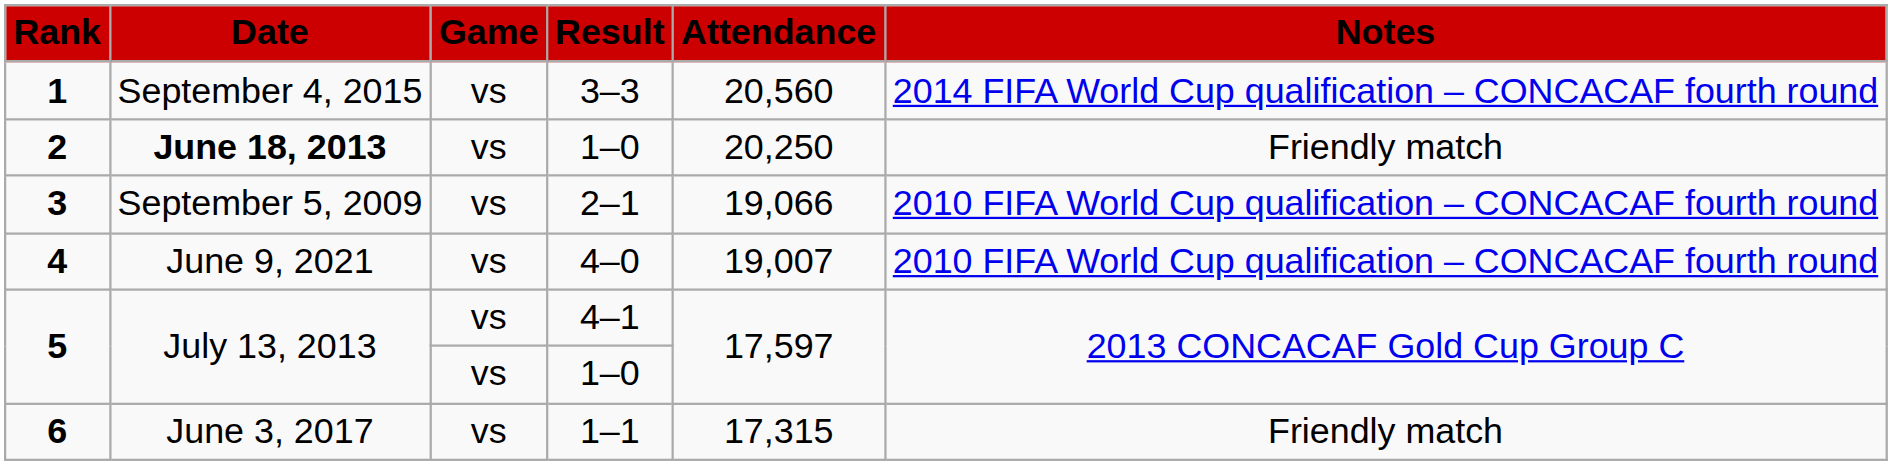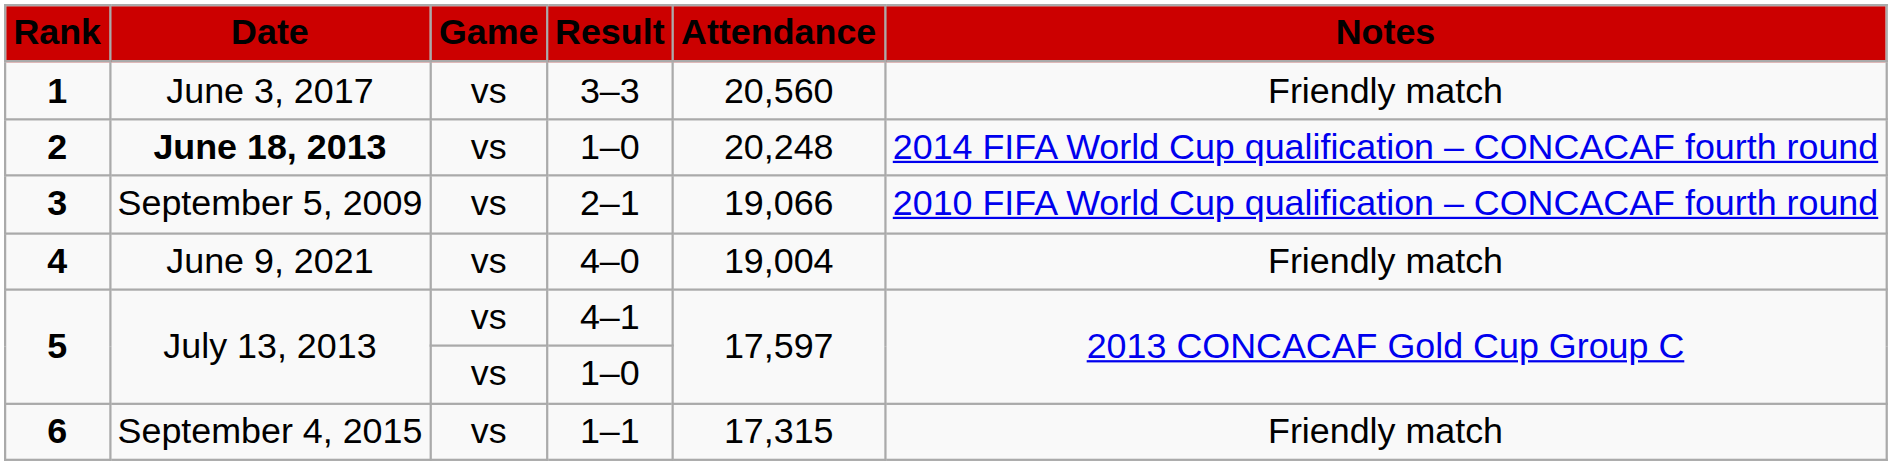 <table class="wikitable">
 <tr style="text-align:center; background:#c00;">
 <td><span><strong>Rank</strong></span></td>
 <td><span><strong>Date</strong></span></td>
 <td><span><strong>Game</strong></span></td>
 <td><span><strong>Result</strong></span></td>
 <td><span><strong>Attendance</strong></span></td>
 <td><span><strong>Notes</strong> </span></td>
 </tr>
 <tr style="text-align:center;">
 <td><strong>1</strong></td>
-<td>September 4, 2015</td>
+<td>June 3, 2017</td>
 <td> vs </td>
 <td>3–3</td>
 <td>20,560</td>
-<td><a href='#'>2014 FIFA World Cup qualification – CONCACAF fourth round</a></td>
+<td>Friendly match</td>
 </tr>
 <tr style="text-align:center;">
 <td><strong>2</strong></td>
 <td><strong>June 18, 2013</strong></td>
 <td> vs </td>
 <td>1–0</td>
-<td>20,250</td>
-<td>Friendly match</td>
+<td>20,248</td>
+<td><a href='#'>2014 FIFA World Cup qualification – CONCACAF fourth round</a></td>
 </tr>
 <tr style="text-align:center;">
 <td><strong>3</strong></td>
 <td>September 5, 2009</td>
 <td> vs </td>
 <td>2–1</td>
 <td>19,066</td>
 <td><a href='#'>2010 FIFA World Cup qualification – CONCACAF fourth round</a></td>
 </tr>
 <tr style="text-align:center;">
 <td><strong>4</strong></td>
 <td>June 9, 2021</td>
 <td> vs </td>
 <td>4–0</td>
-<td>19,007</td>
-<td><a href='#'>2010 FIFA World Cup qualification – CONCACAF fourth round</a></td>
+<td>19,004</td>
+<td>Friendly match</td>
 </tr>
 <tr style="text-align:center;">
 <td rowspan=2><strong>5</strong></td>
 <td rowspan=2>July 13, 2013</td>
 <td> vs </td>
 <td>4–1</td>
 <td rowspan=2>17,597</td>
 <td rowspan=2><a href='#'>2013 CONCACAF Gold Cup Group C</a></td>
 </tr>
 <tr style="text-align:center;">
 <td> vs </td>
 <td>1–0</td>
 </tr>
 <tr style="text-align:center;">
 <td><strong>6</strong></td>
-<td>June 3, 2017</td>
+<td>September 4, 2015</td>
 <td> vs </td>
 <td>1–1</td>
 <td>17,315</td>
 <td>Friendly match</td>
 </tr>
 </table>
